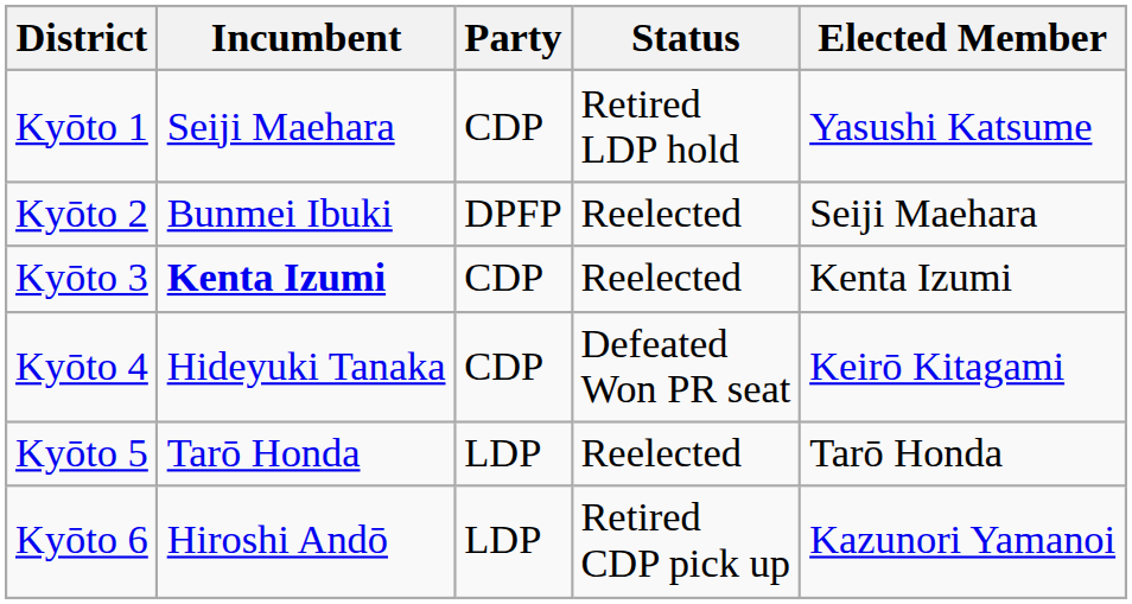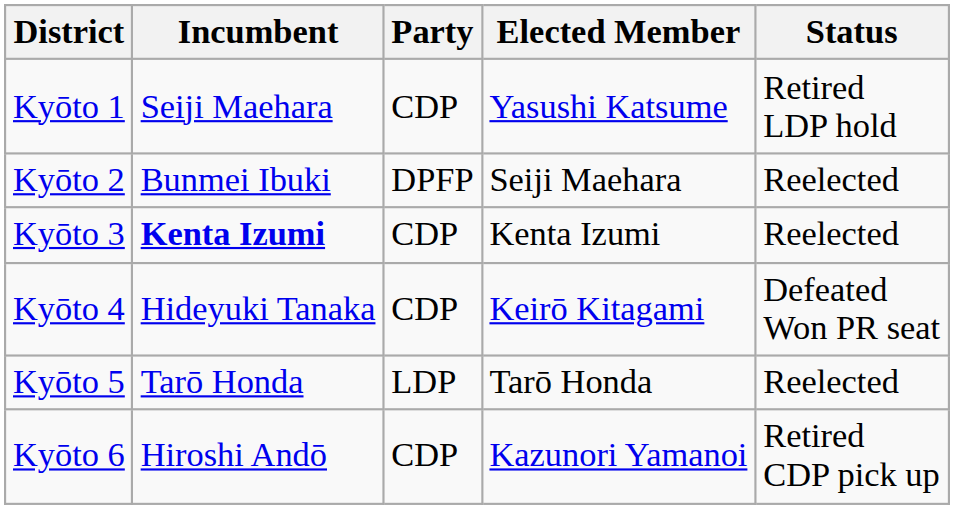 <table class="wikitable">
 <tr>
 <th>District</th>
 <th>Incumbent</th>
 <th>Party</th>
+<th>Elected Member</th>
 <th>Status</th>
-<th>Elected Member</th>
 </tr>
 <tr>
 <td><a href='#'>Kyōto 1</a></td>
 <td><a href='#'>Seiji Maehara</a></td>
 <td>CDP</td>
+<td><a href='#'>Yasushi Katsume</a></td>
 <td>Retired<br>LDP hold</td>
-<td><a href='#'>Yasushi Katsume</a></td>
 </tr>
 <tr>
 <td><a href='#'>Kyōto 2</a></td>
 <td><a href='#'>Bunmei Ibuki</a></td>
 <td>DPFP</td>
+<td>Seiji Maehara</td>
 <td>Reelected</td>
-<td>Seiji Maehara</td>
 </tr>
 <tr>
 <td><a href='#'>Kyōto 3</a></td>
 <td><strong><a href='#'>Kenta Izumi</a></strong></td>
 <td>CDP</td>
+<td>Kenta Izumi</td>
 <td>Reelected</td>
-<td>Kenta Izumi</td>
 </tr>
 <tr>
 <td><a href='#'>Kyōto 4</a></td>
 <td><a href='#'>Hideyuki Tanaka</a></td>
 <td>CDP</td>
+<td><a href='#'>Keirō Kitagami</a></td>
 <td>Defeated<br>Won PR seat</td>
-<td><a href='#'>Keirō Kitagami</a></td>
 </tr>
 <tr>
 <td><a href='#'>Kyōto 5</a></td>
 <td><a href='#'>Tarō Honda</a></td>
 <td>LDP</td>
+<td>Tarō Honda</td>
 <td>Reelected</td>
-<td>Tarō Honda</td>
 </tr>
 <tr>
 <td><a href='#'>Kyōto 6</a></td>
 <td><a href='#'>Hiroshi Andō</a></td>
-<td>LDP</td>
+<td>CDP</td>
+<td><a href='#'>Kazunori Yamanoi</a></td>
 <td>Retired<br>CDP pick up</td>
-<td><a href='#'>Kazunori Yamanoi</a></td>
 </tr>
 </table>
